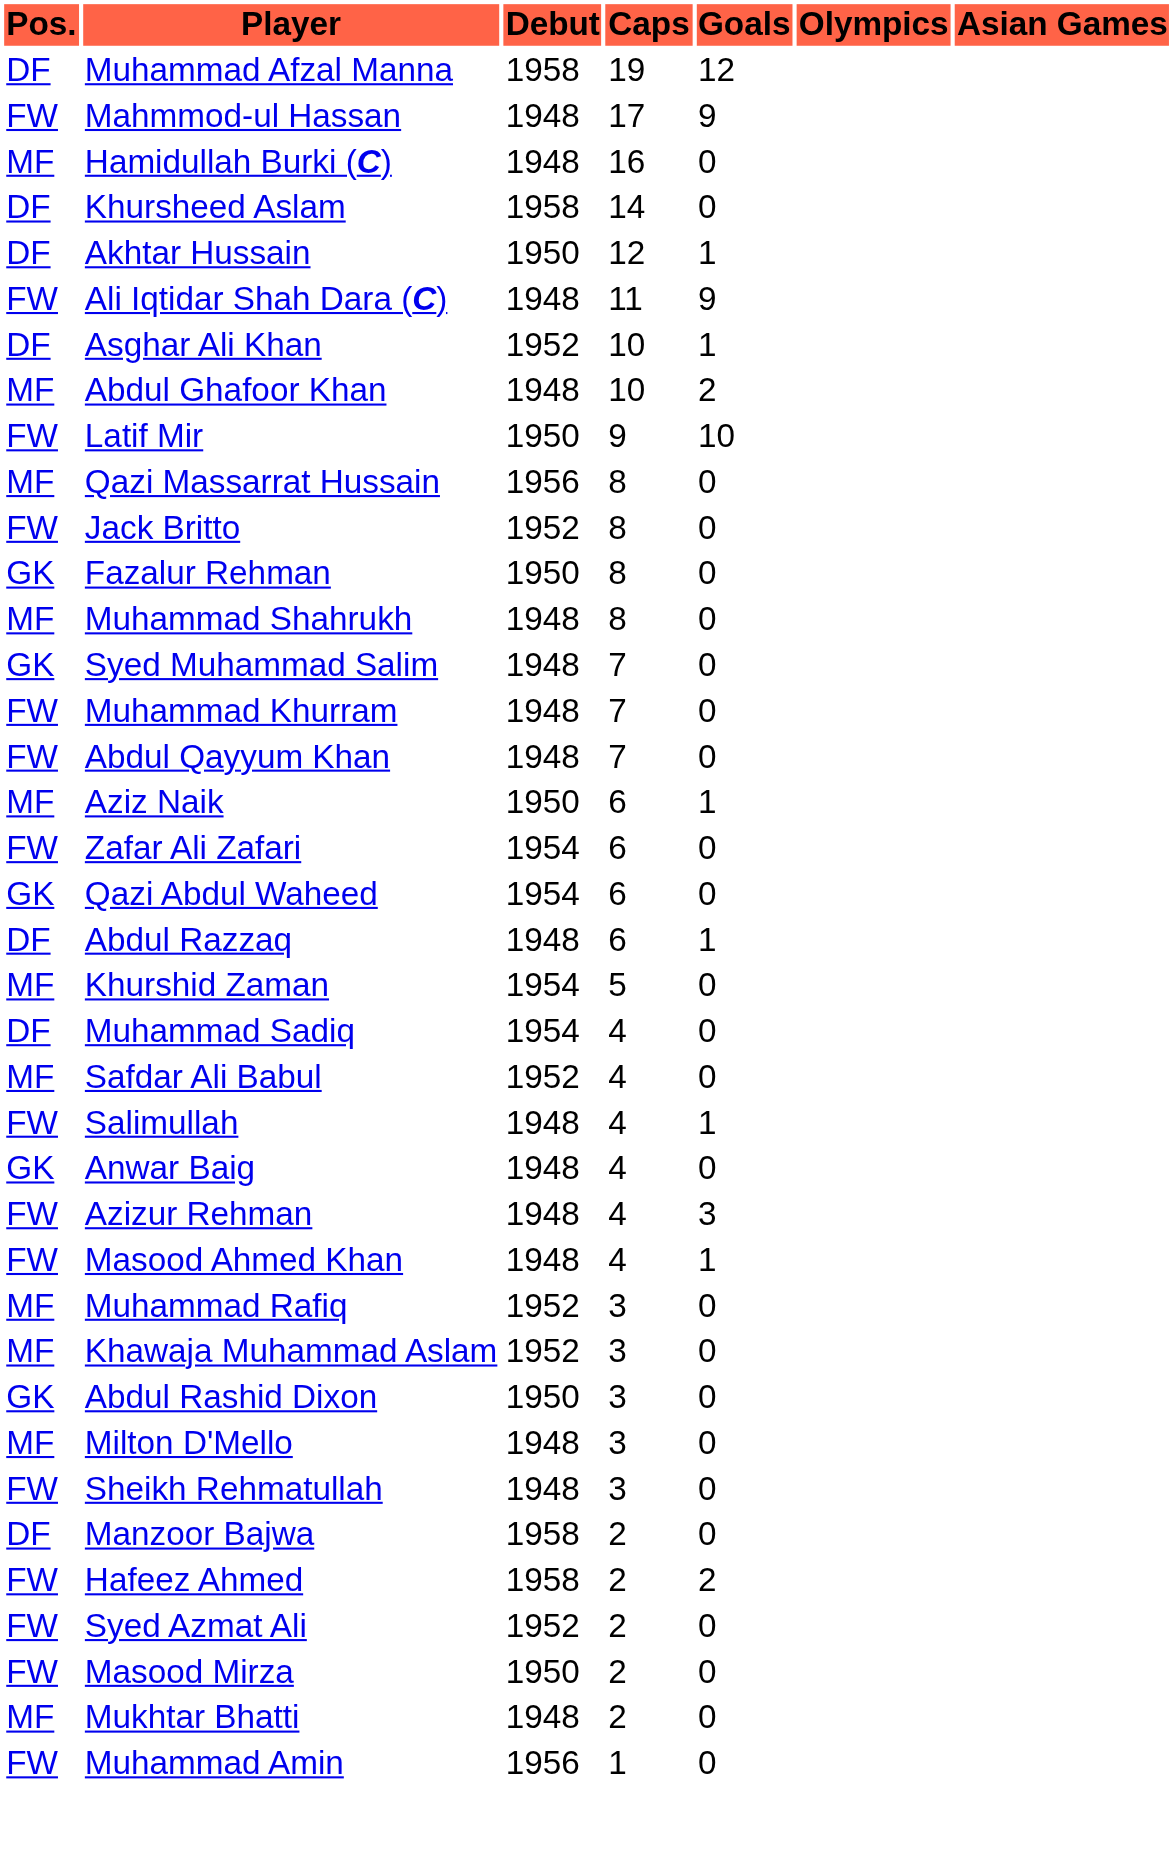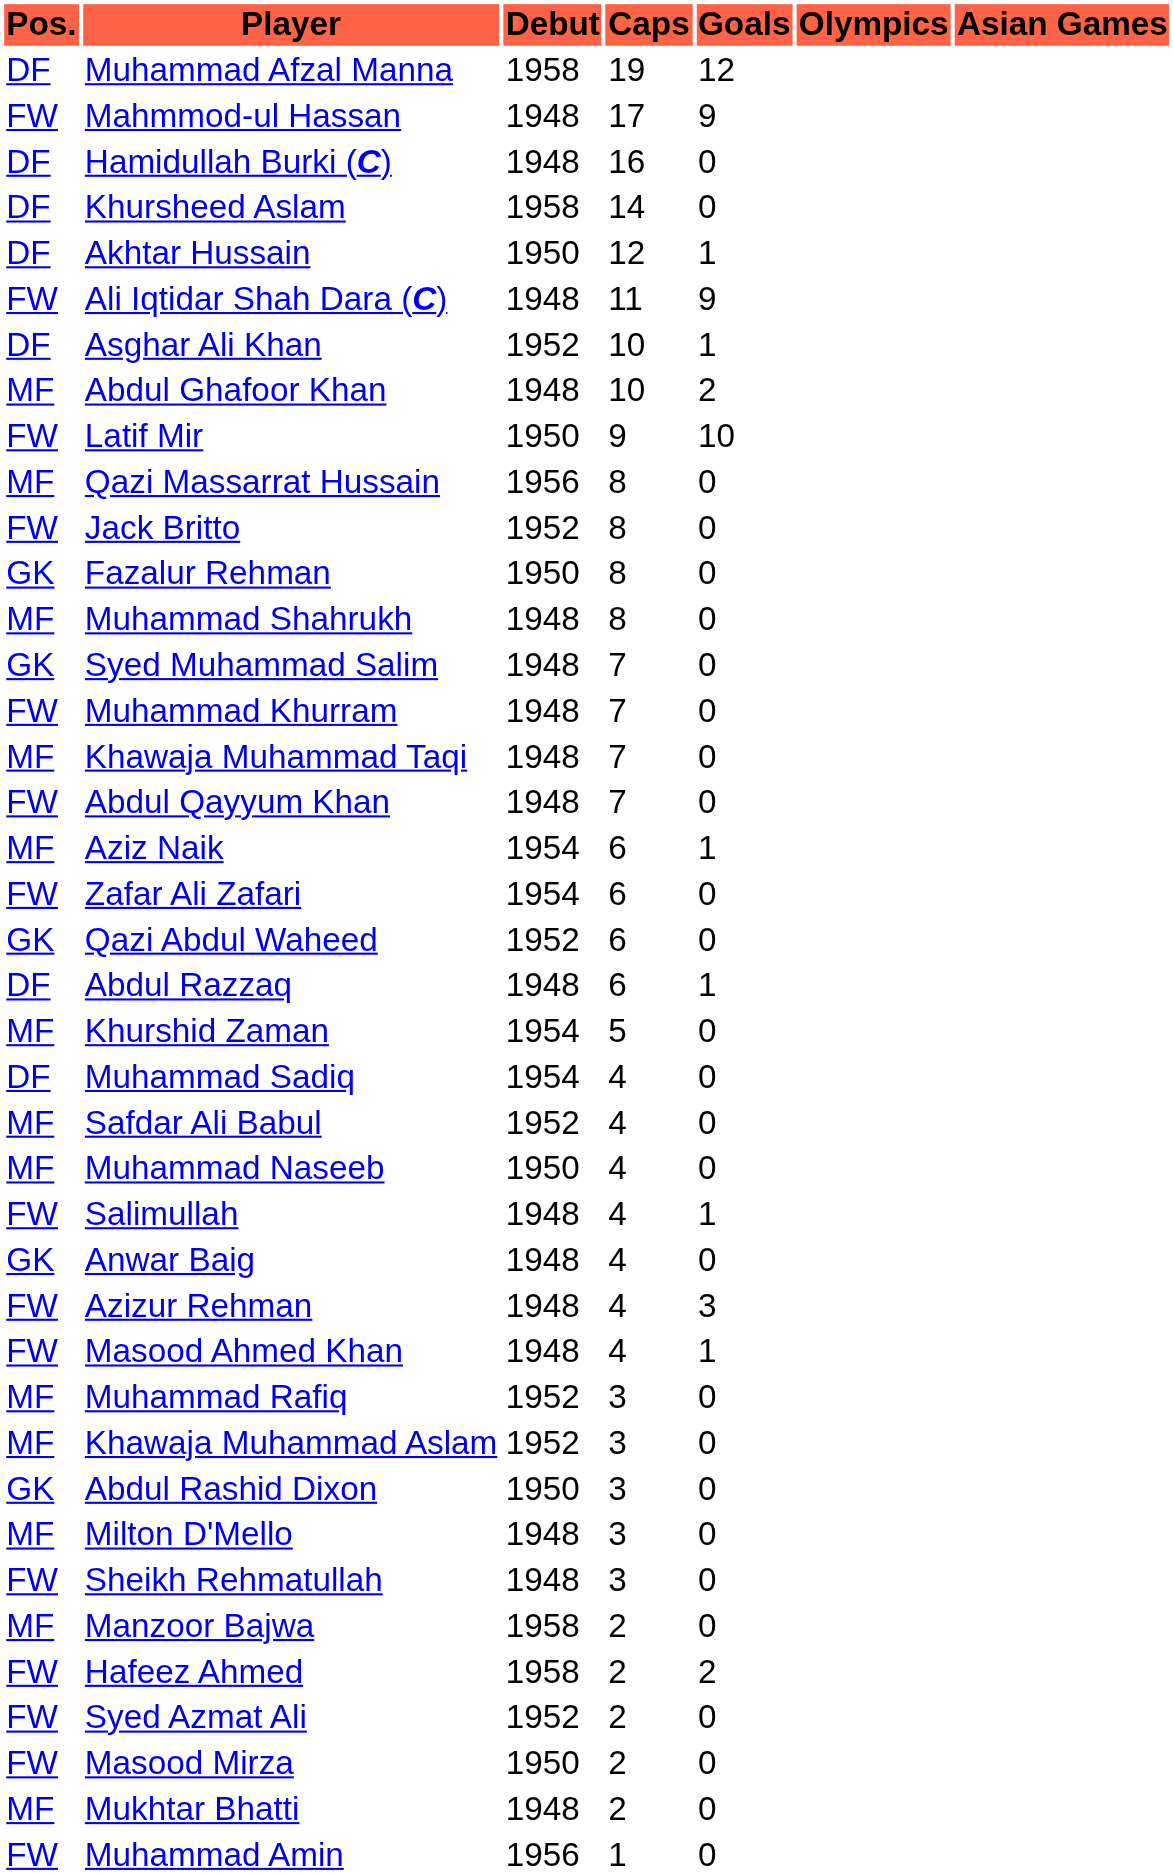 <table class="sortable mw-collapsible mw-collapsed toccolours">
 <tr>
 <th style="background:#FF6347;">Pos.</th>
 <th style="background:#FF6347;">Player</th>
 <th style="background:#FF6347;">Debut</th>
 <th style="background:#FF6347;">Caps</th>
 <th style="background:#FF6347;">Goals</th>
 <th style="background:#FF6347;">Olympics</th>
 <th style="background:#FF6347;">Asian Games</th>
 </tr>
 <tr>
 <td><a href='#'>DF</a></td>
 <td><a href='#'>Muhammad Afzal Manna</a></td>
 <td>1958</td>
 <td>19</td>
 <td>12</td>
 <td></td>
 <td></td>
 </tr>
 <tr>
 <td><a href='#'>FW</a></td>
 <td><a href='#'>Mahmmod-ul Hassan</a></td>
 <td>1948</td>
 <td>17</td>
 <td>9</td>
 <td></td>
 <td></td>
 </tr>
 <tr>
-<td><a href='#'>MF</a></td>
+<td><a href='#'>DF</a></td>
 <td><a href='#'>Hamidullah Burki (<strong><em>C</em></strong>)</a></td>
 <td>1948</td>
 <td>16</td>
 <td>0</td>
 <td></td>
 <td></td>
 </tr>
 <tr>
 <td><a href='#'>DF</a></td>
 <td><a href='#'>Khursheed Aslam</a></td>
 <td>1958</td>
 <td>14</td>
 <td>0</td>
 <td></td>
 <td></td>
 </tr>
 <tr>
 <td><a href='#'>DF</a></td>
 <td><a href='#'>Akhtar Hussain</a></td>
 <td>1950</td>
 <td>12</td>
 <td>1</td>
 <td></td>
 <td></td>
 </tr>
 <tr>
 <td><a href='#'>FW</a></td>
 <td><a href='#'>Ali Iqtidar Shah Dara (<strong><em>C</em></strong>)</a></td>
 <td>1948</td>
 <td>11</td>
 <td>9</td>
 <td></td>
 <td></td>
 </tr>
 <tr>
 <td><a href='#'>DF</a></td>
 <td><a href='#'>Asghar Ali Khan</a></td>
 <td>1952</td>
 <td>10</td>
 <td>1</td>
 <td></td>
 <td></td>
 </tr>
 <tr>
 <td><a href='#'>MF</a></td>
 <td><a href='#'>Abdul Ghafoor Khan</a></td>
 <td>1948</td>
 <td>10</td>
 <td>2</td>
 <td></td>
 <td></td>
 </tr>
 <tr>
 <td><a href='#'>FW</a></td>
 <td><a href='#'>Latif Mir</a></td>
 <td>1950</td>
 <td>9</td>
 <td>10</td>
 <td></td>
 <td></td>
 </tr>
 <tr>
 <td><a href='#'>MF</a></td>
 <td><a href='#'>Qazi Massarrat Hussain</a></td>
 <td>1956</td>
 <td>8</td>
 <td>0</td>
 <td></td>
 <td></td>
 </tr>
 <tr>
 <td><a href='#'>FW</a></td>
 <td><a href='#'>Jack Britto</a></td>
 <td>1952</td>
 <td>8</td>
 <td>0</td>
 <td></td>
 <td></td>
 </tr>
 <tr>
 <td><a href='#'>GK</a></td>
 <td><a href='#'>Fazalur Rehman</a></td>
 <td>1950</td>
 <td>8</td>
 <td>0</td>
 <td></td>
 <td></td>
 </tr>
 <tr>
 <td><a href='#'>MF</a></td>
 <td><a href='#'>Muhammad Shahrukh</a></td>
 <td>1948</td>
 <td>8</td>
 <td>0</td>
 <td></td>
 <td></td>
 </tr>
 <tr>
 <td><a href='#'>GK</a></td>
 <td><a href='#'>Syed Muhammad Salim</a></td>
 <td>1948</td>
 <td>7</td>
 <td>0</td>
 <td></td>
 <td></td>
 </tr>
 <tr>
 <td><a href='#'>FW</a></td>
 <td><a href='#'>Muhammad Khurram</a></td>
 <td>1948</td>
 <td>7</td>
 <td>0</td>
 <td></td>
 <td></td>
 </tr>
 <tr>
+<td><a href='#'>MF</a></td>
+<td><a href='#'>Khawaja Muhammad Taqi</a></td>
+<td>1948</td>
+<td>7</td>
+<td>0</td>
+<td></td>
+<td></td>
+</tr>
+<tr>
 <td><a href='#'>FW</a></td>
 <td><a href='#'>Abdul Qayyum Khan</a></td>
 <td>1948</td>
 <td>7</td>
 <td>0</td>
 <td></td>
 <td></td>
 </tr>
 <tr>
 <td><a href='#'>MF</a></td>
 <td><a href='#'>Aziz Naik</a></td>
-<td>1950</td>
+<td>1954</td>
 <td>6</td>
 <td>1</td>
 <td></td>
 <td></td>
 </tr>
 <tr>
 <td><a href='#'>FW</a></td>
 <td><a href='#'>Zafar Ali Zafari</a></td>
 <td>1954</td>
 <td>6</td>
 <td>0</td>
 <td></td>
 <td></td>
 </tr>
 <tr>
 <td><a href='#'>GK</a></td>
 <td><a href='#'>Qazi Abdul Waheed</a></td>
-<td>1954</td>
+<td>1952</td>
 <td>6</td>
 <td>0</td>
 <td></td>
 <td></td>
 </tr>
 <tr>
 <td><a href='#'>DF</a></td>
 <td><a href='#'>Abdul Razzaq</a></td>
 <td>1948</td>
 <td>6</td>
 <td>1</td>
 <td></td>
 <td></td>
 </tr>
 <tr>
 <td><a href='#'>MF</a></td>
 <td><a href='#'>Khurshid Zaman</a></td>
 <td>1954</td>
 <td>5</td>
 <td>0</td>
 <td></td>
 <td></td>
 </tr>
 <tr>
 <td><a href='#'>DF</a></td>
 <td><a href='#'>Muhammad Sadiq</a></td>
 <td>1954</td>
 <td>4</td>
 <td>0</td>
 <td></td>
 <td></td>
 </tr>
 <tr>
 <td><a href='#'>MF</a></td>
 <td><a href='#'>Safdar Ali Babul</a></td>
 <td>1952</td>
+<td>4</td>
+<td>0</td>
+<td></td>
+<td></td>
+</tr>
+<tr>
+<td><a href='#'>MF</a></td>
+<td><a href='#'>Muhammad Naseeb</a></td>
+<td>1950</td>
 <td>4</td>
 <td>0</td>
 <td></td>
 <td></td>
 </tr>
 <tr>
 <td><a href='#'>FW</a></td>
 <td><a href='#'>Salimullah</a></td>
 <td>1948</td>
 <td>4</td>
 <td>1</td>
 <td></td>
 <td></td>
 </tr>
 <tr>
 <td><a href='#'>GK</a></td>
 <td><a href='#'>Anwar Baig</a></td>
 <td>1948</td>
 <td>4</td>
 <td>0</td>
 <td></td>
 <td></td>
 </tr>
 <tr>
 <td><a href='#'>FW</a></td>
 <td><a href='#'>Azizur Rehman</a></td>
 <td>1948</td>
 <td>4</td>
 <td>3</td>
 <td></td>
 <td></td>
 </tr>
 <tr>
 <td><a href='#'>FW</a></td>
 <td><a href='#'>Masood Ahmed Khan</a></td>
 <td>1948</td>
 <td>4</td>
 <td>1</td>
 <td></td>
 <td></td>
 </tr>
 <tr>
 <td><a href='#'>MF</a></td>
 <td><a href='#'>Muhammad Rafiq</a></td>
 <td>1952</td>
 <td>3</td>
 <td>0</td>
 <td></td>
 <td></td>
 </tr>
 <tr>
 <td><a href='#'>MF</a></td>
 <td><a href='#'>Khawaja Muhammad Aslam</a></td>
 <td>1952</td>
 <td>3</td>
 <td>0</td>
 <td></td>
 <td></td>
 </tr>
 <tr>
 <td><a href='#'>GK</a></td>
 <td><a href='#'>Abdul Rashid Dixon</a></td>
 <td>1950</td>
 <td>3</td>
 <td>0</td>
 <td></td>
 <td></td>
 </tr>
 <tr>
 <td><a href='#'>MF</a></td>
 <td><a href='#'>Milton D'Mello</a></td>
 <td>1948</td>
 <td>3</td>
 <td>0</td>
 <td></td>
 <td></td>
 </tr>
 <tr>
 <td><a href='#'>FW</a></td>
 <td><a href='#'>Sheikh Rehmatullah</a></td>
 <td>1948</td>
 <td>3</td>
 <td>0</td>
 <td></td>
 <td></td>
 </tr>
 <tr>
-<td><a href='#'>DF</a></td>
+<td><a href='#'>MF</a></td>
 <td><a href='#'>Manzoor Bajwa</a></td>
 <td>1958</td>
 <td>2</td>
 <td>0</td>
 <td></td>
 <td></td>
 </tr>
 <tr>
 <td><a href='#'>FW</a></td>
 <td><a href='#'>Hafeez Ahmed</a></td>
 <td>1958</td>
 <td>2</td>
 <td>2</td>
 <td></td>
 <td></td>
 </tr>
 <tr>
 <td><a href='#'>FW</a></td>
 <td><a href='#'>Syed Azmat Ali</a></td>
 <td>1952</td>
 <td>2</td>
 <td>0</td>
 <td></td>
 <td></td>
 </tr>
 <tr>
 <td><a href='#'>FW</a></td>
 <td><a href='#'>Masood Mirza</a></td>
 <td>1950</td>
 <td>2</td>
 <td>0</td>
 <td></td>
 <td></td>
 </tr>
 <tr>
 <td><a href='#'>MF</a></td>
 <td><a href='#'>Mukhtar Bhatti</a></td>
 <td>1948</td>
 <td>2</td>
 <td>0</td>
 <td></td>
 <td></td>
 </tr>
 <tr>
 <td><a href='#'>FW</a></td>
 <td><a href='#'>Muhammad Amin</a></td>
 <td>1956</td>
 <td>1</td>
 <td>0</td>
 <td></td>
 <td></td>
 </tr>
 </table>
